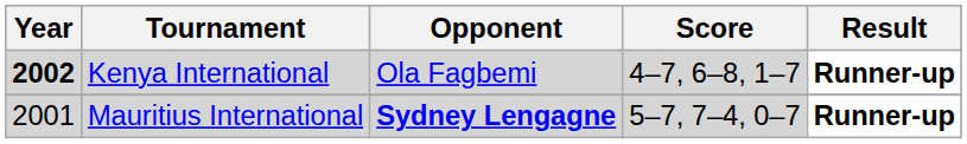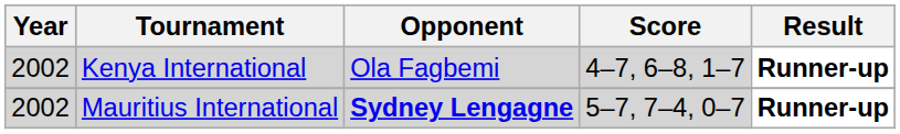 <table class="sortable wikitable" style="font-size: 90%;">
 <tr>
 <th>Year</th>
 <th>Tournament</th>
 <th>Opponent</th>
 <th>Score</th>
 <th>Result</th>
 </tr>
 <tr style="background:#D5D5D5">
-<td align="center"><strong>2002</strong></td>
+<td align="center">2002</td>
 <td align="left"><a href='#'>Kenya International</a></td>
 <td align="left"> <a href='#'>Ola Fagbemi</a></td>
 <td align="left">4–7, 6–8, 1–7</td>
 <td style="text-align:left; background:white"> <strong>Runner-up</strong></td>
 </tr>
 <tr>
 </tr>
 <tr style="background:#D5D5D5">
-<td align="center">2001</td>
+<td align="center">2002</td>
 <td align="left"><a href='#'>Mauritius International</a></td>
 <td align="left"><strong> <a href='#'>Sydney Lengagne</a></strong></td>
 <td align="left">5–7, 7–4, 0–7</td>
 <td style="text-align:left; background:white"> <strong>Runner-up</strong></td>
 </tr>
 </table>
